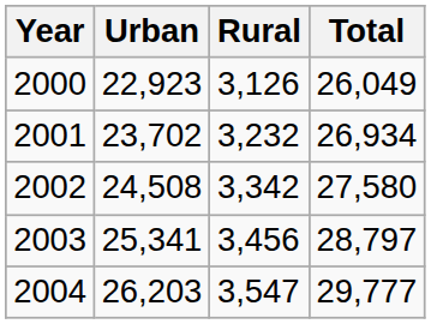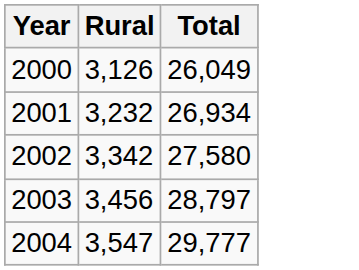 <table class="wikitable">
 <tr>
 <th>Year</th>
-<th>Urban</th>
 <th>Rural</th>
 <th>Total</th>
 </tr>
 <tr>
 <td>2000</td>
-<td>22,923</td>
 <td>3,126</td>
 <td>26,049</td>
 </tr>
 <tr>
 <td>2001</td>
-<td>23,702</td>
 <td>3,232</td>
 <td>26,934</td>
 </tr>
 <tr>
 <td>2002</td>
-<td>24,508</td>
 <td>3,342</td>
 <td>27,580</td>
 </tr>
 <tr>
 <td>2003</td>
-<td>25,341</td>
 <td>3,456</td>
 <td>28,797</td>
 </tr>
 <tr>
 <td>2004</td>
-<td>26,203</td>
 <td>3,547</td>
 <td>29,777</td>
 </tr>
 </table>
